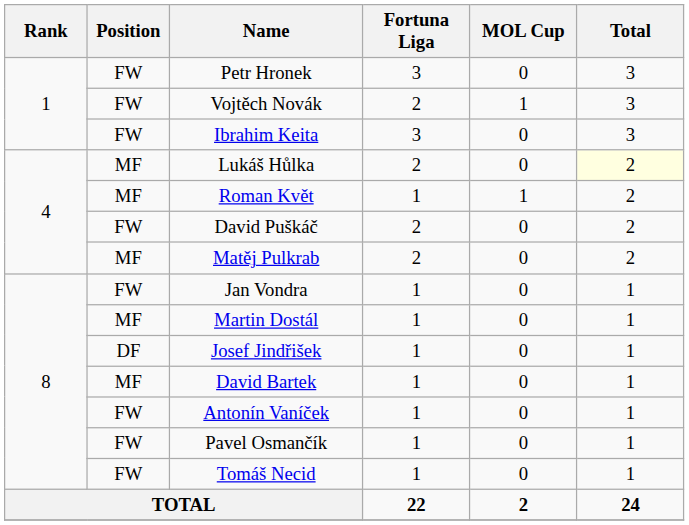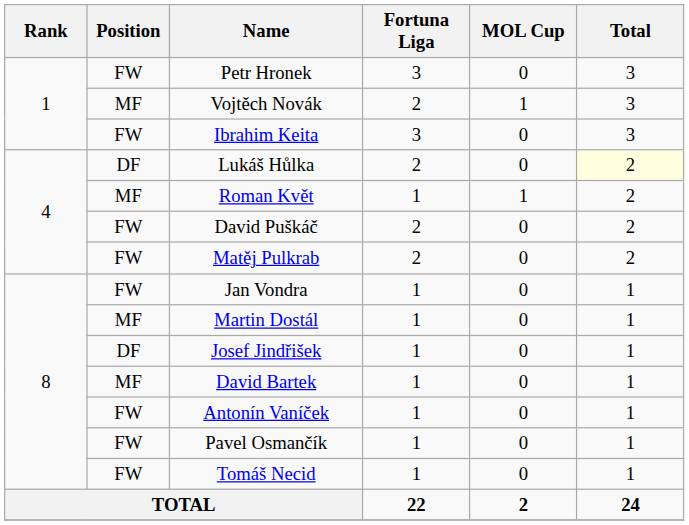 <table class="wikitable" style="font-size: 95%; text-align: center;">
 <tr>
 <th width=60>Rank</th>
 <th width=60>Position</th>
 <th width=150>Name</th>
 <th width=80>Fortuna Liga</th>
 <th width=80>MOL Cup</th>
 <th width=80>Total</th>
 </tr>
 <tr>
 <td rowspan=3>1</td>
 <td>FW</td>
 <td>Petr Hronek</td>
 <td>3</td>
 <td>0</td>
 <td>3</td>
 </tr>
 <tr>
-<td>FW</td>
+<td>MF</td>
 <td>Vojtěch Novák</td>
 <td>2</td>
 <td>1</td>
 <td>3</td>
 </tr>
 <tr>
 <td>FW</td>
 <td><a href='#'>Ibrahim Keita</a></td>
 <td>3</td>
 <td>0</td>
 <td>3</td>
 </tr>
 <tr>
 <td rowspan=4>4</td>
-<td>MF</td>
+<td>DF</td>
 <td>Lukáš Hůlka</td>
 <td>2</td>
 <td>0</td>
 <td style="background: lightyellow;">2</td>
 </tr>
 <tr>
 <td>MF</td>
 <td><a href='#'>Roman Květ</a></td>
 <td>1</td>
 <td>1</td>
 <td>2</td>
 </tr>
 <tr>
 <td>FW</td>
 <td>David Puškáč</td>
 <td>2</td>
 <td>0</td>
 <td>2</td>
 </tr>
 <tr>
-<td>MF</td>
+<td>FW</td>
 <td><a href='#'>Matěj Pulkrab</a></td>
 <td>2</td>
 <td>0</td>
 <td>2</td>
 </tr>
 <tr>
 <td rowspan=7>8</td>
 <td>FW</td>
 <td>Jan Vondra</td>
 <td>1</td>
 <td>0</td>
 <td>1</td>
 </tr>
 <tr>
 <td>MF</td>
 <td><a href='#'>Martin Dostál</a></td>
 <td>1</td>
 <td>0</td>
 <td>1</td>
 </tr>
 <tr>
 <td>DF</td>
 <td><a href='#'>Josef Jindřišek</a></td>
 <td>1</td>
 <td>0</td>
 <td>1</td>
 </tr>
 <tr>
 <td>MF</td>
 <td><a href='#'>David Bartek</a></td>
 <td>1</td>
 <td>0</td>
 <td>1</td>
 </tr>
 <tr>
 <td>FW</td>
 <td><a href='#'>Antonín Vaníček</a></td>
 <td>1</td>
 <td>0</td>
 <td>1</td>
 </tr>
 <tr>
 <td>FW</td>
 <td>Pavel Osmančík</td>
 <td>1</td>
 <td>0</td>
 <td>1</td>
 </tr>
 <tr>
 <td>FW</td>
 <td><a href='#'>Tomáš Necid</a></td>
 <td>1</td>
 <td>0</td>
 <td>1</td>
 </tr>
 <tr>
 <th colspan=3><strong>TOTAL</strong></th>
 <td><strong>22</strong></td>
 <td><strong>2</strong></td>
 <td><strong>24</strong></td>
 </tr>
 <tr>
 </tr>
 </table>
